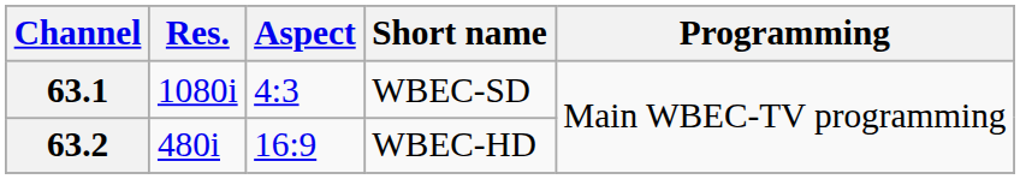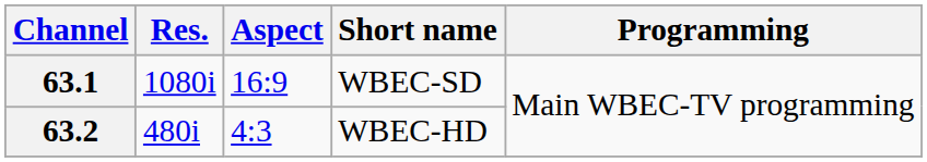 <table class="wikitable">
 <tr>
 <th scope = "col"><a href='#'>Channel</a></th>
 <th scope = "col"><a href='#'>Res.</a></th>
 <th scope = "col"><a href='#'>Aspect</a></th>
 <th scope = "col">Short name</th>
 <th scope = "col">Programming</th>
 </tr>
 <tr>
 <th scope = "row">63.1</th>
 <td><a href='#'>1080i</a></td>
-<td><a href='#'>4:3</a></td>
+<td><a href='#'>16:9</a></td>
 <td>WBEC-SD</td>
 <td rowspan=2>Main WBEC-TV programming</td>
 </tr>
 <tr>
 <th scope = "row">63.2</th>
 <td><a href='#'>480i</a></td>
-<td><a href='#'>16:9</a></td>
+<td><a href='#'>4:3</a></td>
 <td>WBEC-HD</td>
 </tr>
 </table>
